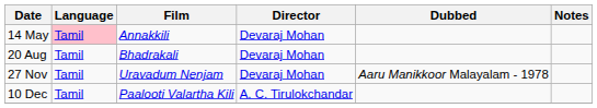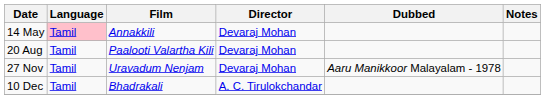 <table class="wikitable sortable" style="font-size:95%;">
 <tr>
 <th>Date</th>
 <th>Language</th>
 <th>Film</th>
 <th>Director</th>
 <th>Dubbed</th>
 <th>Notes</th>
 </tr>
 <tr>
 <td>14 May</td>
 <td style="background: pink;"><a href='#'>Tamil</a></td>
 <td><em><a href='#'>Annakkili</a></em></td>
 <td><a href='#'>Devaraj Mohan</a></td>
 <td></td>
 <td></td>
 </tr>
 <tr>
 <td>20 Aug</td>
 <td><a href='#'>Tamil</a></td>
-<td><em><a href='#'>Bhadrakali</a></em></td>
+<td><em><a href='#'>Paalooti Valartha Kili</a></em></td>
 <td><a href='#'>Devaraj Mohan</a></td>
 <td></td>
 <td></td>
 </tr>
 <tr>
 <td>27 Nov</td>
 <td><a href='#'>Tamil</a></td>
 <td><em><a href='#'>Uravadum Nenjam</a></em></td>
 <td><a href='#'>Devaraj Mohan</a></td>
 <td><em>Aaru Manikkoor</em>  Malayalam - 1978</td>
 <td></td>
 </tr>
 <tr>
 <td>10 Dec</td>
 <td><a href='#'>Tamil</a></td>
-<td><em><a href='#'>Paalooti Valartha Kili</a></em></td>
+<td><em><a href='#'>Bhadrakali</a></em></td>
 <td><a href='#'>A. C. Tirulokchandar</a></td>
 <td></td>
 <td></td>
 </tr>
 <tr>
 </tr>
 </table>
